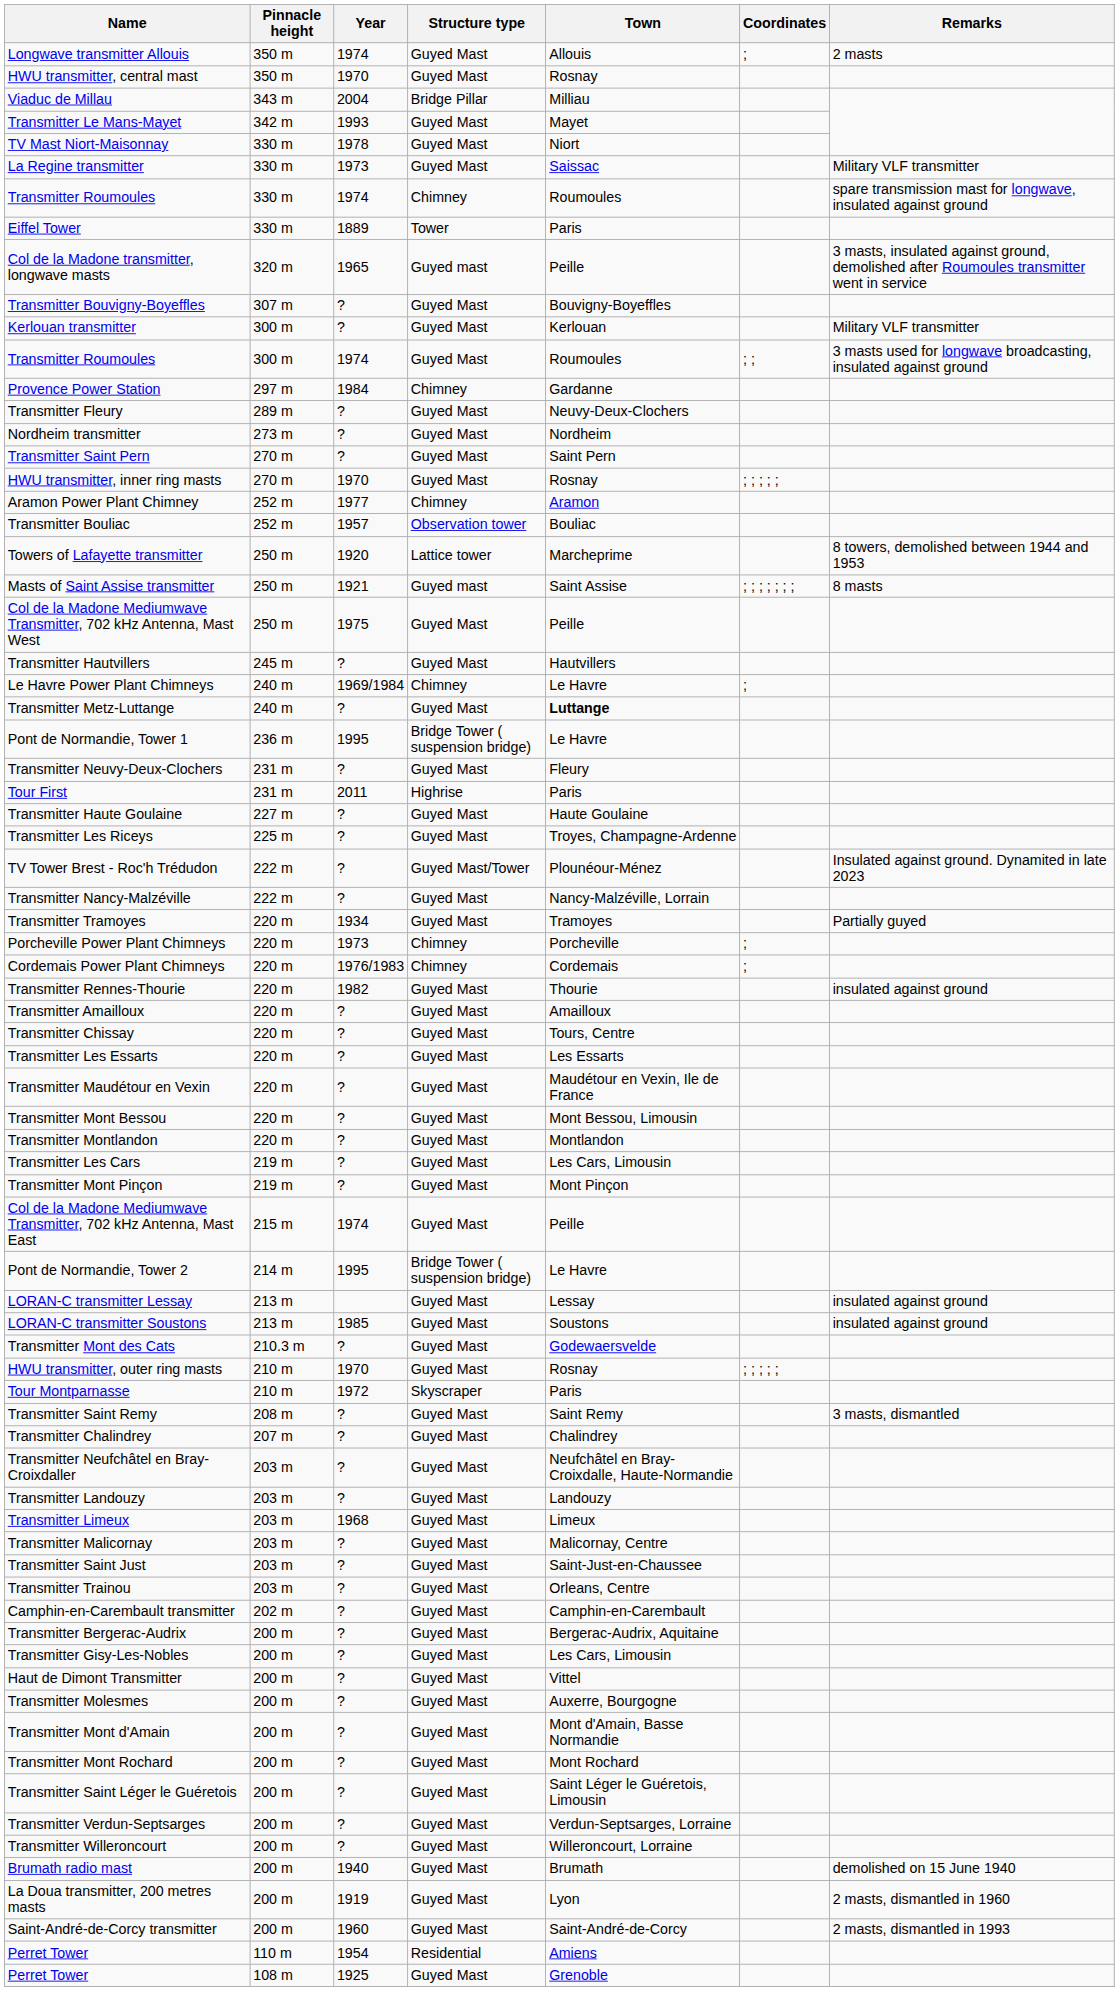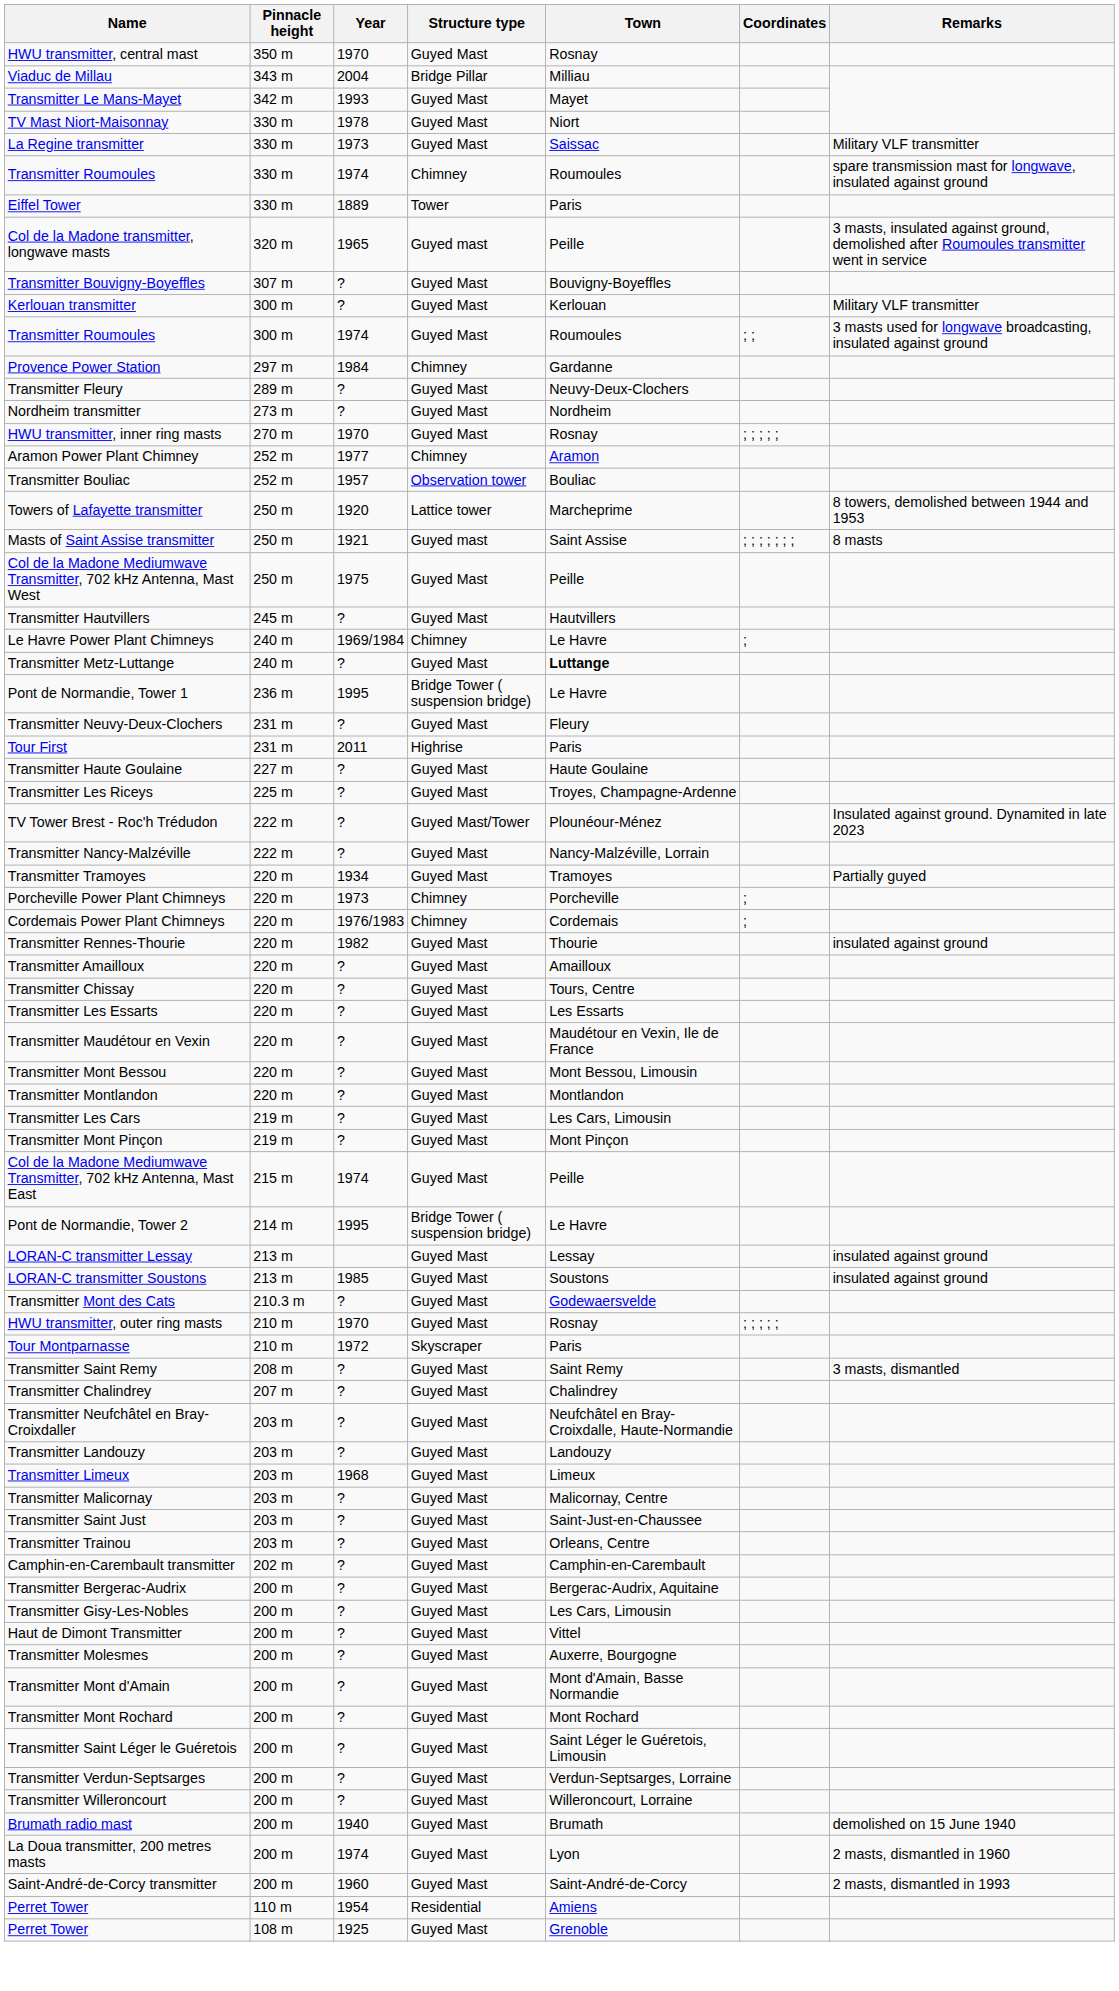 <table class="wikitable sortable">
 <tr>
 <th>Name</th>
 <th>Pinnacle height</th>
 <th>Year</th>
 <th>Structure type</th>
 <th>Town</th>
 <th>Coordinates</th>
 <th>Remarks</th>
-</tr>
-<tr>
-<td><a href='#'>Longwave transmitter Allouis</a></td>
-<td>350 m</td>
-<td>1974</td>
-<td>Guyed Mast</td>
-<td>Allouis</td>
-<td> ; </td>
-<td>2 masts</td>
 </tr>
 <tr>
 <td><a href='#'>HWU transmitter</a>, central mast</td>
 <td>350 m</td>
 <td>1970</td>
 <td>Guyed Mast</td>
 <td>Rosnay</td>
 <td></td>
 <td></td>
 </tr>
 <tr>
 <td><a href='#'>Viaduc de Millau</a></td>
 <td>343 m</td>
 <td>2004</td>
 <td>Bridge Pillar</td>
 <td>Milliau</td>
 <td></td>
 </tr>
 <tr>
 <td><a href='#'>Transmitter Le Mans-Mayet</a></td>
 <td>342 m</td>
 <td>1993</td>
 <td>Guyed Mast</td>
 <td>Mayet</td>
 <td></td>
 </tr>
 <tr>
 <td><a href='#'>TV Mast Niort-Maisonnay</a></td>
 <td>330 m</td>
 <td>1978</td>
 <td>Guyed Mast</td>
 <td>Niort</td>
 <td></td>
 </tr>
 <tr>
 <td><a href='#'>La Regine transmitter</a></td>
 <td>330 m</td>
 <td>1973</td>
 <td>Guyed Mast</td>
 <td><a href='#'>Saissac</a></td>
 <td></td>
 <td>Military VLF transmitter</td>
 </tr>
 <tr>
 <td><a href='#'>Transmitter Roumoules</a></td>
 <td>330 m</td>
 <td>1974</td>
 <td>Chimney</td>
 <td>Roumoules</td>
 <td></td>
 <td>spare transmission mast for <a href='#'>longwave</a>, insulated against ground</td>
 </tr>
 <tr>
 <td><a href='#'>Eiffel Tower</a></td>
 <td>330 m</td>
 <td>1889</td>
 <td>Tower</td>
 <td>Paris</td>
 <td></td>
 </tr>
 <tr>
 <td><a href='#'>Col de la Madone transmitter</a>, longwave masts</td>
 <td>320 m</td>
 <td>1965</td>
 <td>Guyed mast</td>
 <td>Peille</td>
 <td></td>
 <td>3 masts, insulated against ground, demolished after <a href='#'>Roumoules transmitter</a> went in service</td>
 </tr>
 <tr>
 <td><a href='#'>Transmitter Bouvigny-Boyeffles</a></td>
 <td>307 m</td>
 <td>?</td>
 <td>Guyed Mast</td>
 <td>Bouvigny-Boyeffles</td>
 <td></td>
 <td></td>
 </tr>
 <tr>
 <td><a href='#'>Kerlouan transmitter</a></td>
 <td>300 m</td>
 <td>?</td>
 <td>Guyed Mast</td>
 <td>Kerlouan</td>
 <td></td>
 <td>Military VLF transmitter</td>
 </tr>
 <tr>
 <td><a href='#'>Transmitter Roumoules</a></td>
 <td>300 m</td>
 <td>1974</td>
 <td>Guyed Mast</td>
 <td>Roumoules</td>
 <td> ; ; </td>
 <td>3 masts used for <a href='#'>longwave</a> broadcasting, insulated against ground</td>
 </tr>
 <tr>
 <td><a href='#'>Provence Power Station</a></td>
 <td>297 m</td>
 <td>1984</td>
 <td>Chimney</td>
 <td>Gardanne</td>
 <td></td>
 <td></td>
 </tr>
 <tr>
 <td>Transmitter Fleury</td>
 <td>289 m</td>
 <td>?</td>
 <td>Guyed Mast</td>
 <td>Neuvy-Deux-Clochers</td>
 <td></td>
 <td></td>
 </tr>
 <tr>
 <td>Nordheim transmitter</td>
 <td>273 m</td>
 <td>?</td>
 <td>Guyed Mast</td>
 <td>Nordheim</td>
-<td></td>
-<td></td>
-</tr>
-<tr>
-<td><a href='#'>Transmitter Saint Pern</a></td>
-<td>270 m</td>
-<td>?</td>
-<td>Guyed Mast</td>
-<td>Saint Pern</td>
 <td></td>
 <td></td>
 </tr>
 <tr>
 <td><a href='#'>HWU transmitter</a>, inner ring masts</td>
 <td>270 m</td>
 <td>1970</td>
 <td>Guyed Mast</td>
 <td>Rosnay</td>
 <td> ;  ;  ;  ;  ; </td>
 <td></td>
 </tr>
 <tr>
 <td>Aramon Power Plant Chimney</td>
 <td>252 m</td>
 <td>1977</td>
 <td>Chimney</td>
 <td><a href='#'>Aramon</a></td>
 <td></td>
 </tr>
 <tr>
 <td>Transmitter Bouliac</td>
 <td>252 m</td>
 <td>1957</td>
 <td><a href='#'>Observation tower</a></td>
 <td>Bouliac</td>
 <td></td>
 <td></td>
 </tr>
 <tr>
 <td>Towers of <a href='#'>Lafayette transmitter</a></td>
 <td>250 m</td>
 <td>1920</td>
 <td>Lattice tower</td>
 <td>Marcheprime</td>
 <td></td>
 <td>8 towers, demolished between 1944 and 1953</td>
 </tr>
 <tr>
 <td>Masts of <a href='#'>Saint Assise transmitter</a></td>
 <td>250 m</td>
 <td>1921</td>
 <td>Guyed mast</td>
 <td>Saint Assise</td>
 <td> ; ;  ;  ;  ;  ;  ; </td>
 <td>8 masts</td>
 </tr>
 <tr>
 <td><a href='#'>Col de la Madone Mediumwave Transmitter</a>, 702 kHz Antenna, Mast West</td>
 <td>250 m</td>
 <td>1975</td>
 <td>Guyed Mast</td>
 <td>Peille</td>
 <td></td>
 <td></td>
 </tr>
 <tr>
 <td>Transmitter Hautvillers</td>
 <td>245 m</td>
 <td>?</td>
 <td>Guyed Mast</td>
 <td>Hautvillers</td>
 <td></td>
 <td></td>
 </tr>
 <tr>
 <td>Le Havre Power Plant Chimneys</td>
 <td>240 m</td>
 <td>1969/1984</td>
 <td>Chimney</td>
 <td>Le Havre</td>
 <td>; </td>
 </tr>
 <tr>
 <td>Transmitter Metz-Luttange</td>
 <td>240 m</td>
 <td>?</td>
 <td>Guyed Mast</td>
 <td><strong>Luttange</strong></td>
 <td></td>
 <td></td>
 </tr>
 <tr>
 <td>Pont de Normandie, Tower 1</td>
 <td>236 m</td>
 <td>1995</td>
 <td>Bridge Tower ( suspension bridge)</td>
 <td>Le Havre</td>
 <td></td>
 </tr>
 <tr>
 <td>Transmitter Neuvy-Deux-Clochers</td>
 <td>231 m</td>
 <td>?</td>
 <td>Guyed Mast</td>
 <td>Fleury</td>
 <td></td>
 <td></td>
 </tr>
 <tr>
 <td><a href='#'>Tour First</a></td>
 <td>231 m</td>
 <td>2011</td>
 <td>Highrise</td>
 <td>Paris</td>
 <td></td>
 </tr>
 <tr>
 <td>Transmitter Haute Goulaine</td>
 <td>227 m</td>
 <td>?</td>
 <td>Guyed Mast</td>
 <td>Haute Goulaine</td>
 <td></td>
 <td></td>
 </tr>
 <tr>
 <td>Transmitter Les Riceys</td>
 <td>225 m</td>
 <td>?</td>
 <td>Guyed Mast</td>
 <td>Troyes, Champagne-Ardenne</td>
 <td></td>
 <td></td>
 </tr>
 <tr>
 <td>TV Tower Brest - Roc'h Trédudon</td>
 <td>222 m</td>
 <td>?</td>
 <td>Guyed Mast/Tower</td>
 <td>Plounéour-Ménez</td>
 <td></td>
 <td>Insulated against ground. Dynamited in late 2023</td>
 </tr>
 <tr>
 <td>Transmitter Nancy-Malzéville</td>
 <td>222 m</td>
 <td>?</td>
 <td>Guyed Mast</td>
 <td>Nancy-Malzéville, Lorrain</td>
 <td></td>
 <td></td>
 </tr>
 <tr>
 <td>Transmitter Tramoyes</td>
 <td>220 m</td>
 <td>1934</td>
 <td>Guyed Mast</td>
 <td>Tramoyes</td>
 <td></td>
 <td>Partially guyed</td>
 </tr>
 <tr>
 <td>Porcheville Power Plant Chimneys</td>
 <td>220 m</td>
 <td>1973</td>
 <td>Chimney</td>
 <td>Porcheville</td>
 <td> ; </td>
 <td></td>
 </tr>
 <tr>
 <td>Cordemais Power Plant Chimneys</td>
 <td>220 m</td>
 <td>1976/1983</td>
 <td>Chimney</td>
 <td>Cordemais</td>
 <td>; </td>
 <td></td>
 </tr>
 <tr>
 <td>Transmitter Rennes-Thourie</td>
 <td>220 m</td>
 <td>1982</td>
 <td>Guyed Mast</td>
 <td>Thourie</td>
 <td></td>
 <td>insulated against ground</td>
 </tr>
 <tr>
 <td>Transmitter Amailloux</td>
 <td>220 m</td>
 <td>?</td>
 <td>Guyed Mast</td>
 <td>Amailloux</td>
 <td></td>
 </tr>
 <tr>
 <td>Transmitter Chissay</td>
 <td>220 m</td>
 <td>?</td>
 <td>Guyed Mast</td>
 <td>Tours, Centre</td>
 <td></td>
 <td></td>
 </tr>
 <tr>
 <td>Transmitter Les Essarts</td>
 <td>220 m</td>
 <td>?</td>
 <td>Guyed Mast</td>
 <td>Les Essarts</td>
 <td></td>
 </tr>
 <tr>
 <td>Transmitter Maudétour en Vexin</td>
 <td>220 m</td>
 <td>?</td>
 <td>Guyed Mast</td>
 <td>Maudétour en Vexin, Ile de France</td>
 <td></td>
 <td></td>
 </tr>
 <tr>
 <td>Transmitter Mont Bessou</td>
 <td>220 m</td>
 <td>?</td>
 <td>Guyed Mast</td>
 <td>Mont Bessou, Limousin</td>
 <td></td>
 <td></td>
 </tr>
 <tr>
 <td>Transmitter Montlandon</td>
 <td>220 m</td>
 <td>?</td>
 <td>Guyed Mast</td>
 <td>Montlandon</td>
 <td></td>
 <td></td>
 </tr>
 <tr>
 <td>Transmitter Les Cars</td>
 <td>219 m</td>
 <td>?</td>
 <td>Guyed Mast</td>
 <td>Les Cars, Limousin</td>
 <td></td>
 <td></td>
 </tr>
 <tr>
 <td>Transmitter Mont Pinçon</td>
 <td>219 m</td>
 <td>?</td>
 <td>Guyed Mast</td>
 <td>Mont Pinçon</td>
 <td></td>
 <td></td>
 </tr>
 <tr>
 <td><a href='#'>Col de la Madone Mediumwave Transmitter</a>, 702 kHz Antenna, Mast East</td>
 <td>215 m</td>
 <td>1974</td>
 <td>Guyed Mast</td>
 <td>Peille</td>
 <td></td>
 <td></td>
 </tr>
 <tr>
 <td>Pont de Normandie, Tower 2</td>
 <td>214 m</td>
 <td>1995</td>
 <td>Bridge Tower ( suspension bridge)</td>
 <td>Le Havre</td>
 <td></td>
 </tr>
 <tr>
 <td><a href='#'>LORAN-C transmitter Lessay</a></td>
 <td>213 m</td>
 <td></td>
 <td>Guyed Mast</td>
 <td>Lessay</td>
 <td></td>
 <td>insulated against ground</td>
 </tr>
 <tr>
 <td><a href='#'>LORAN-C transmitter Soustons</a></td>
 <td>213 m</td>
 <td>1985</td>
 <td>Guyed Mast</td>
 <td>Soustons</td>
 <td></td>
 <td>insulated against ground</td>
 </tr>
 <tr>
 <td>Transmitter <a href='#'>Mont des Cats</a></td>
 <td>210.3 m</td>
 <td>?</td>
 <td>Guyed Mast</td>
 <td><a href='#'>Godewaersvelde</a></td>
 <td></td>
 <td></td>
 </tr>
 <tr>
 <td><a href='#'>HWU transmitter</a>, outer ring masts</td>
 <td>210 m</td>
 <td>1970</td>
 <td>Guyed Mast</td>
 <td>Rosnay</td>
 <td> ;  ;  ;  ;  ; </td>
 <td></td>
 </tr>
 <tr>
 <td><a href='#'>Tour Montparnasse</a></td>
 <td>210 m</td>
 <td>1972</td>
 <td>Skyscraper</td>
 <td>Paris</td>
 <td></td>
 <td></td>
 </tr>
 <tr>
 <td>Transmitter Saint Remy</td>
 <td>208 m</td>
 <td>?</td>
 <td>Guyed Mast</td>
 <td>Saint Remy</td>
 <td></td>
 <td>3 masts, dismantled</td>
 </tr>
 <tr>
 <td>Transmitter Chalindrey</td>
 <td>207 m</td>
 <td>?</td>
 <td>Guyed Mast</td>
 <td>Chalindrey</td>
 <td></td>
 <td></td>
 </tr>
 <tr>
 <td>Transmitter Neufchâtel en Bray-Croixdaller</td>
 <td>203 m</td>
 <td>?</td>
 <td>Guyed Mast</td>
 <td>Neufchâtel en Bray-Croixdalle, Haute-Normandie</td>
 <td></td>
 <td></td>
 </tr>
 <tr>
 <td>Transmitter Landouzy</td>
 <td>203 m</td>
 <td>?</td>
 <td>Guyed Mast</td>
 <td>Landouzy</td>
 <td></td>
 <td></td>
 </tr>
 <tr>
 <td><a href='#'>Transmitter Limeux</a></td>
 <td>203 m</td>
 <td>1968</td>
 <td>Guyed Mast</td>
 <td>Limeux</td>
 <td></td>
 <td></td>
 </tr>
 <tr>
 <td>Transmitter Malicornay</td>
 <td>203 m</td>
 <td>?</td>
 <td>Guyed Mast</td>
 <td>Malicornay, Centre</td>
 <td></td>
 <td></td>
 </tr>
 <tr>
 <td>Transmitter Saint Just</td>
 <td>203 m</td>
 <td>?</td>
 <td>Guyed Mast</td>
 <td>Saint-Just-en-Chaussee</td>
 <td></td>
 </tr>
 <tr>
 <td>Transmitter Trainou</td>
 <td>203 m</td>
 <td>?</td>
 <td>Guyed Mast</td>
 <td>Orleans, Centre</td>
 <td></td>
 <td></td>
 </tr>
 <tr>
 <td>Camphin-en-Carembault transmitter</td>
 <td>202 m</td>
 <td>?</td>
 <td>Guyed Mast</td>
 <td>Camphin-en-Carembault</td>
 <td></td>
 <td></td>
 </tr>
 <tr>
 <td>Transmitter Bergerac-Audrix</td>
 <td>200 m</td>
 <td>?</td>
 <td>Guyed Mast</td>
 <td>Bergerac-Audrix, Aquitaine</td>
 <td></td>
 <td></td>
 </tr>
 <tr>
 <td>Transmitter Gisy-Les-Nobles</td>
 <td>200 m</td>
 <td>?</td>
 <td>Guyed Mast</td>
 <td>Les Cars, Limousin</td>
 <td></td>
 <td></td>
 </tr>
 <tr>
 <td>Haut de Dimont Transmitter</td>
 <td>200 m</td>
 <td>?</td>
 <td>Guyed Mast</td>
 <td>Vittel</td>
 <td></td>
 </tr>
 <tr>
 <td>Transmitter Molesmes</td>
 <td>200 m</td>
 <td>?</td>
 <td>Guyed Mast</td>
 <td>Auxerre, Bourgogne</td>
 <td></td>
 <td></td>
 </tr>
 <tr>
 <td>Transmitter Mont d'Amain</td>
 <td>200 m</td>
 <td>?</td>
 <td>Guyed Mast</td>
 <td>Mont d'Amain, Basse Normandie</td>
 <td></td>
 <td></td>
 </tr>
 <tr>
 <td>Transmitter Mont Rochard</td>
 <td>200 m</td>
 <td>?</td>
 <td>Guyed Mast</td>
 <td>Mont Rochard</td>
 <td></td>
 <td></td>
 </tr>
 <tr>
 <td>Transmitter Saint Léger le Guéretois</td>
 <td>200 m</td>
 <td>?</td>
 <td>Guyed Mast</td>
 <td>Saint Léger le Guéretois, Limousin</td>
 <td></td>
 <td></td>
 </tr>
 <tr>
 <td>Transmitter Verdun-Septsarges</td>
 <td>200 m</td>
 <td>?</td>
 <td>Guyed Mast</td>
 <td>Verdun-Septsarges, Lorraine</td>
 <td></td>
 <td></td>
 </tr>
 <tr>
 <td>Transmitter Willeroncourt</td>
 <td>200 m</td>
 <td>?</td>
 <td>Guyed Mast</td>
 <td>Willeroncourt, Lorraine</td>
 <td></td>
 <td></td>
 </tr>
 <tr>
 <td><a href='#'>Brumath radio mast</a></td>
 <td>200 m</td>
 <td>1940</td>
 <td>Guyed Mast</td>
 <td>Brumath</td>
 <td></td>
 <td>demolished on 15 June 1940</td>
 </tr>
 <tr>
 <td>La Doua transmitter, 200 metres masts</td>
 <td>200 m</td>
-<td>1919</td>
+<td>1974</td>
 <td>Guyed Mast</td>
 <td>Lyon</td>
 <td></td>
 <td>2 masts, dismantled in 1960</td>
 </tr>
 <tr>
 <td>Saint-André-de-Corcy transmitter</td>
 <td>200 m</td>
 <td>1960</td>
 <td>Guyed Mast</td>
 <td>Saint-André-de-Corcy</td>
 <td></td>
 <td>2 masts, dismantled in 1993</td>
 </tr>
 <tr>
 <td><a href='#'>Perret Tower</a></td>
 <td>110 m</td>
 <td>1954</td>
 <td>Residential</td>
 <td><a href='#'>Amiens</a></td>
 <td></td>
 <td></td>
 </tr>
 <tr>
 <td><a href='#'>Perret Tower</a></td>
 <td>108 m</td>
 <td>1925</td>
 <td>Guyed Mast</td>
 <td><a href='#'>Grenoble</a></td>
 <td></td>
 <td></td>
 </tr>
 </table>
